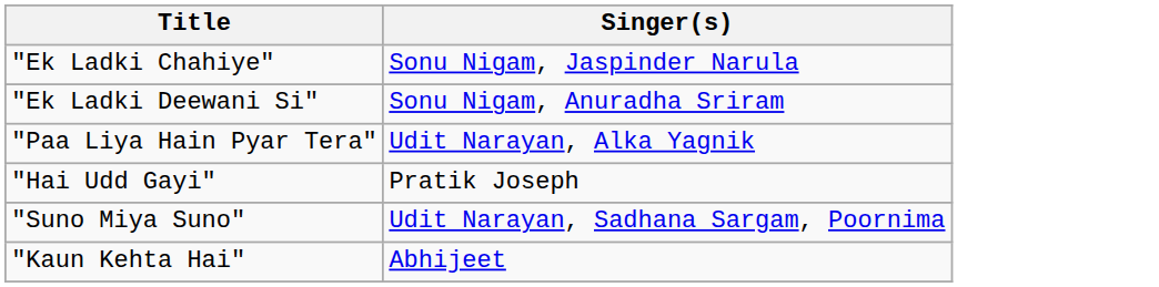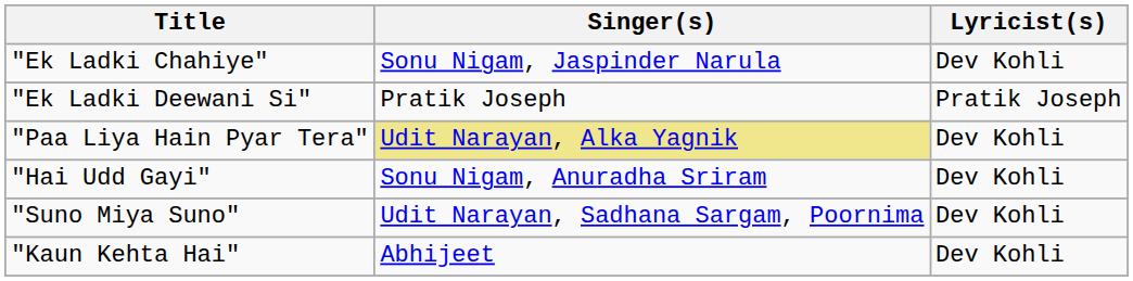 <table class="wikitable" style="font-size:95%;">
 <tr>
 <th>Title</th>
 <th>Singer(s)</th>
+<th>Lyricist(s)</th>
 </tr>
 <tr>
 <td>"Ek Ladki Chahiye"</td>
 <td><a href='#'>Sonu Nigam</a>, <a href='#'>Jaspinder Narula</a></td>
+<td>Dev Kohli</td>
 </tr>
 <tr>
 <td>"Ek Ladki Deewani Si"</td>
-<td><a href='#'>Sonu Nigam</a>, <a href='#'>Anuradha Sriram</a></td>
+<td>Pratik Joseph</td>
+<td>Pratik Joseph</td>
 </tr>
 <tr>
 <td>"Paa Liya Hain Pyar Tera"</td>
-<td><a href='#'>Udit Narayan</a>, <a href='#'>Alka Yagnik</a></td>
+<td style="background: khaki;"><a href='#'>Udit Narayan</a>, <a href='#'>Alka Yagnik</a></td>
+<td>Dev Kohli</td>
 </tr>
 <tr>
 <td>"Hai Udd Gayi"</td>
-<td>Pratik Joseph</td>
+<td><a href='#'>Sonu Nigam</a>, <a href='#'>Anuradha Sriram</a></td>
+<td>Dev Kohli</td>
 </tr>
 <tr>
 <td>"Suno Miya Suno"</td>
 <td><a href='#'>Udit Narayan</a>, <a href='#'>Sadhana Sargam</a>, <a href='#'>Poornima</a></td>
+<td>Dev Kohli</td>
 </tr>
 <tr>
 <td>"Kaun Kehta Hai"</td>
 <td><a href='#'>Abhijeet</a></td>
+<td>Dev Kohli</td>
 </tr>
 </table>
